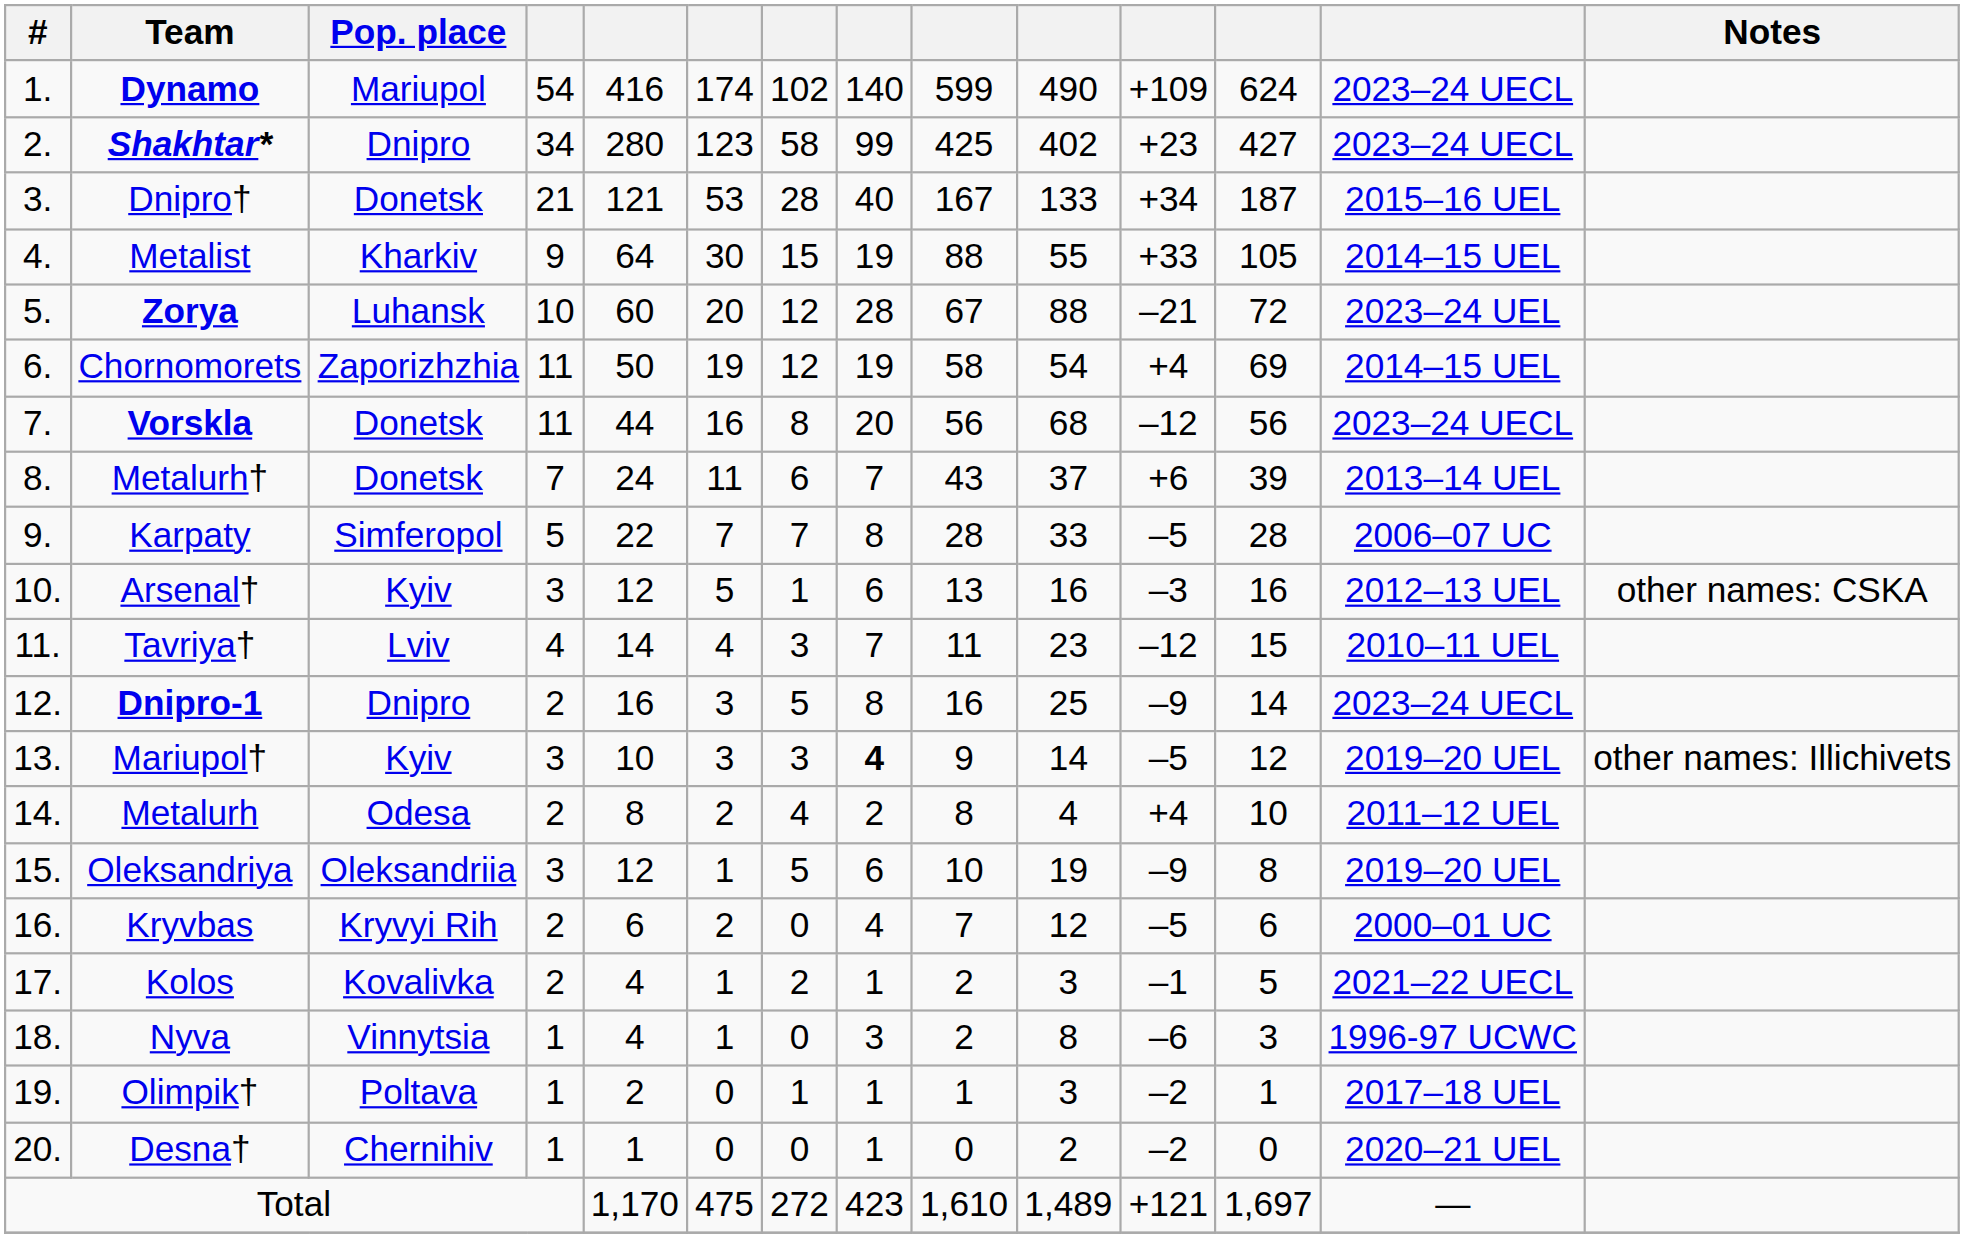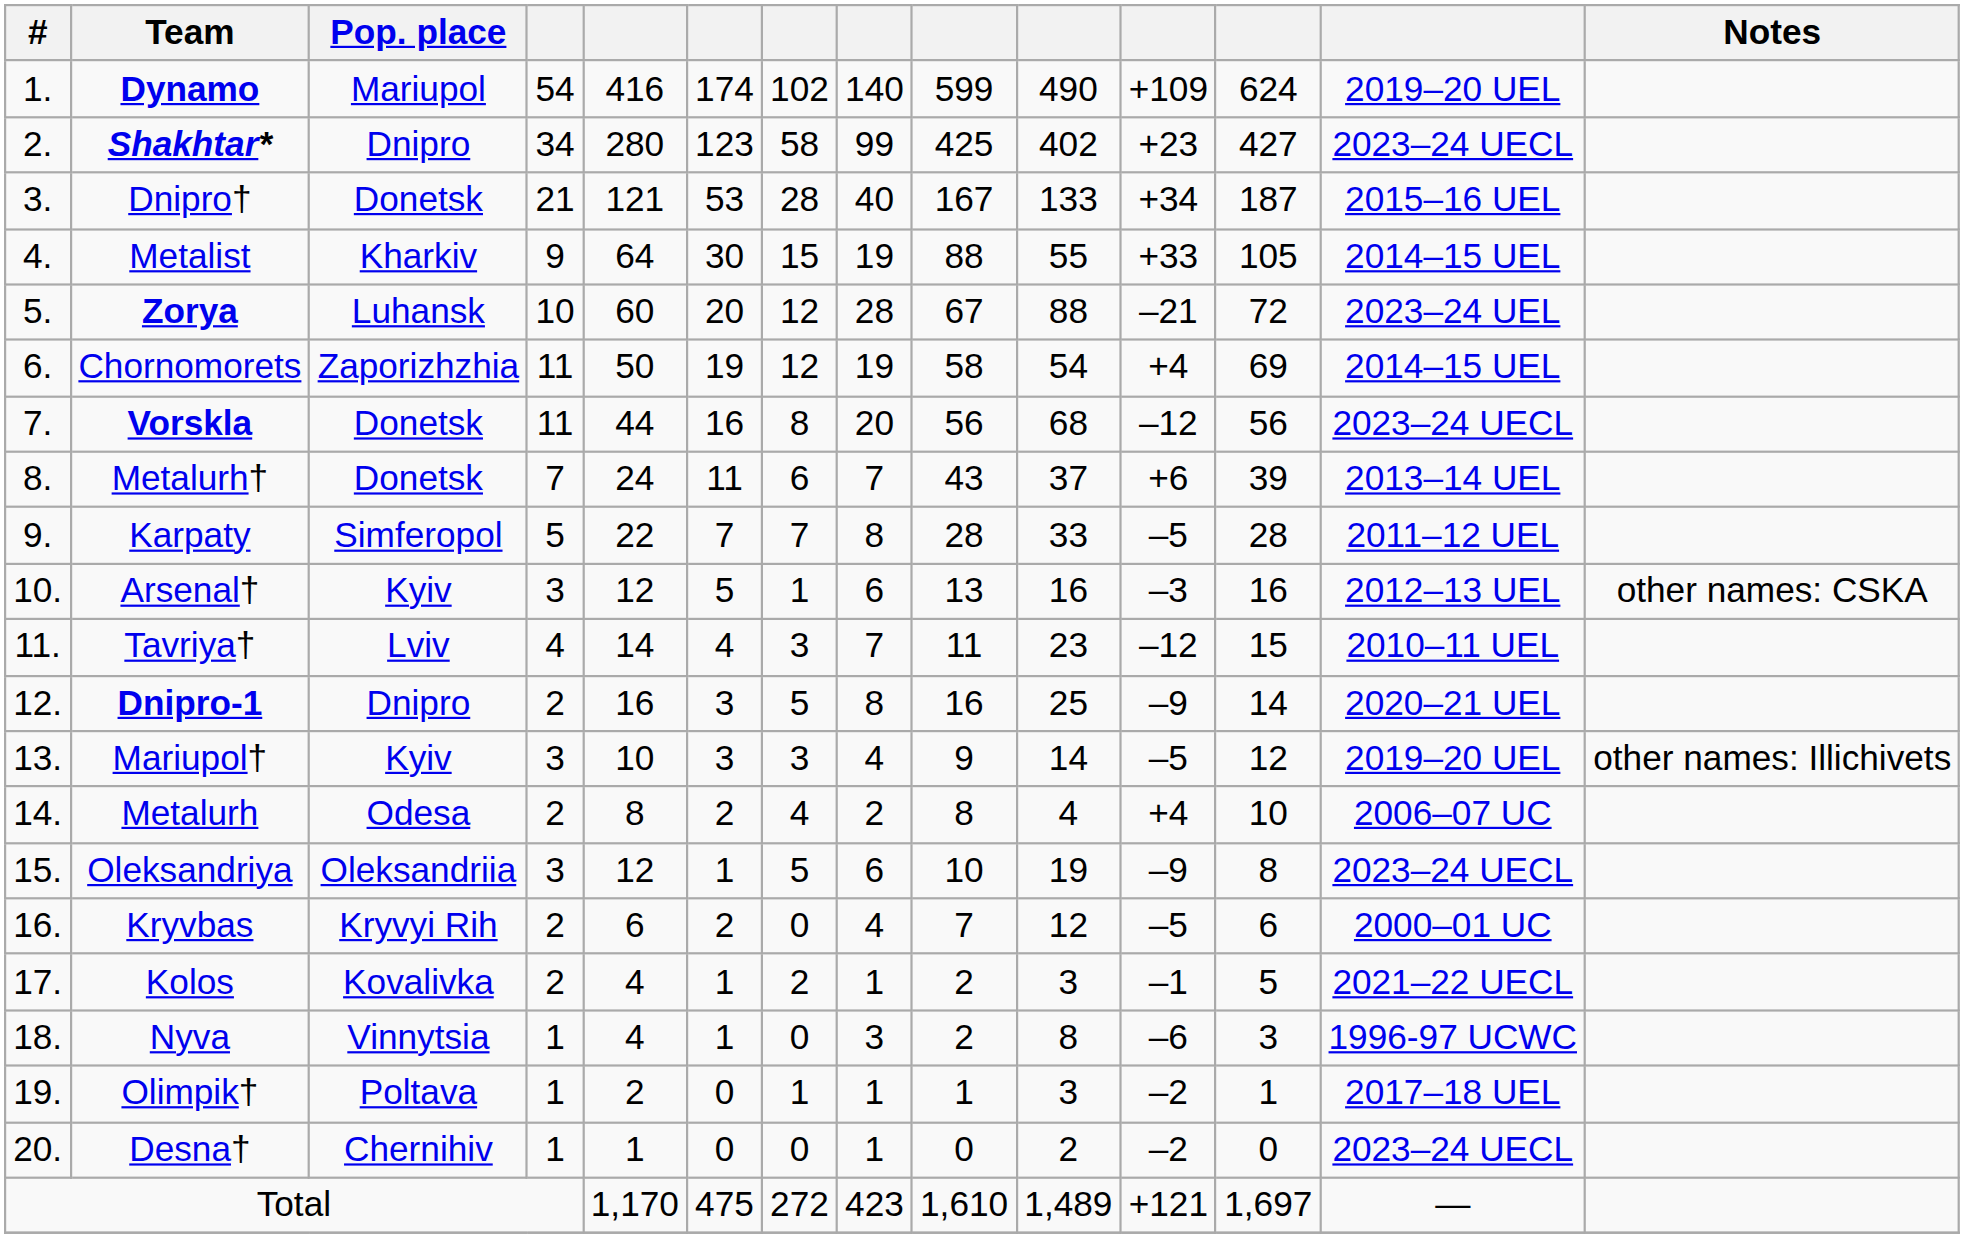 <table class="wikitable">
 <tr>
 <th>#</th>
 <th>Team</th>
 <th><a href='#'>Pop. place</a></th>
 <th></th>
 <th></th>
 <th></th>
 <th></th>
 <th></th>
 <th></th>
 <th></th>
 <th></th>
 <th></th>
 <th></th>
 <th>Notes</th>
 </tr>
 <tr align=center>
 <td>1.</td>
 <td><strong><a href='#'>Dynamo</a></strong></td>
 <td><a href='#'>Mariupol</a></td>
 <td>54</td>
 <td>416</td>
 <td>174</td>
 <td>102</td>
 <td>140</td>
 <td>599</td>
 <td>490</td>
 <td>+109</td>
 <td>624</td>
-<td><a href='#'>2023–24 UECL</a></td>
+<td><a href='#'>2019–20 UEL</a></td>
 <td></td>
 </tr>
 <tr align=center>
 <td>2.</td>
 <td><strong><em><a href='#'>Shakhtar</a>*</em></strong></td>
 <td><a href='#'>Dnipro</a></td>
 <td>34</td>
 <td>280</td>
 <td>123</td>
 <td>58</td>
 <td>99</td>
 <td>425</td>
 <td>402</td>
 <td>+23</td>
 <td>427</td>
 <td><a href='#'>2023–24 UECL</a></td>
 <td></td>
 </tr>
 <tr align=center>
 <td>3.</td>
 <td><a href='#'>Dnipro</a>†</td>
 <td><a href='#'>Donetsk</a></td>
 <td>21</td>
 <td>121</td>
 <td>53</td>
 <td>28</td>
 <td>40</td>
 <td>167</td>
 <td>133</td>
 <td>+34</td>
 <td>187</td>
 <td><a href='#'>2015–16 UEL</a></td>
 <td></td>
 </tr>
 <tr align=center>
 <td>4.</td>
 <td><a href='#'>Metalist</a></td>
 <td><a href='#'>Kharkiv</a></td>
 <td>9</td>
 <td>64</td>
 <td>30</td>
 <td>15</td>
 <td>19</td>
 <td>88</td>
 <td>55</td>
 <td>+33</td>
 <td>105</td>
 <td><a href='#'>2014–15 UEL</a></td>
 <td></td>
 </tr>
 <tr align=center>
 <td>5.</td>
 <td><strong><a href='#'>Zorya</a></strong></td>
 <td><a href='#'>Luhansk</a></td>
 <td>10</td>
 <td>60</td>
 <td>20</td>
 <td>12</td>
 <td>28</td>
 <td>67</td>
 <td>88</td>
 <td>–21</td>
 <td>72</td>
 <td><a href='#'>2023–24 UEL</a></td>
 <td></td>
 </tr>
 <tr align=center>
 <td>6.</td>
 <td><a href='#'>Chornomorets</a></td>
 <td><a href='#'>Zaporizhzhia</a></td>
 <td>11</td>
 <td>50</td>
 <td>19</td>
 <td>12</td>
 <td>19</td>
 <td>58</td>
 <td>54</td>
 <td>+4</td>
 <td>69</td>
 <td><a href='#'>2014–15 UEL</a></td>
 <td></td>
 </tr>
 <tr align=center>
 <td>7.</td>
 <td><strong><a href='#'>Vorskla</a></strong></td>
 <td><a href='#'>Donetsk</a></td>
 <td>11</td>
 <td>44</td>
 <td>16</td>
 <td>8</td>
 <td>20</td>
 <td>56</td>
 <td>68</td>
 <td>–12</td>
 <td>56</td>
 <td><a href='#'>2023–24 UECL</a></td>
 <td></td>
 </tr>
 <tr align=center>
 <td>8.</td>
 <td><a href='#'>Metalurh</a>†</td>
 <td><a href='#'>Donetsk</a></td>
 <td>7</td>
 <td>24</td>
 <td>11</td>
 <td>6</td>
 <td>7</td>
 <td>43</td>
 <td>37</td>
 <td>+6</td>
 <td>39</td>
 <td><a href='#'>2013–14 UEL</a></td>
 <td></td>
 </tr>
 <tr align=center>
 <td>9.</td>
 <td><a href='#'>Karpaty</a></td>
 <td><a href='#'>Simferopol</a></td>
 <td>5</td>
 <td>22</td>
 <td>7</td>
 <td>7</td>
 <td>8</td>
 <td>28</td>
 <td>33</td>
 <td>–5</td>
 <td>28</td>
-<td><a href='#'>2006–07 UC</a></td>
+<td><a href='#'>2011–12 UEL</a></td>
 <td></td>
 </tr>
 <tr align=center>
 <td>10.</td>
 <td><a href='#'>Arsenal</a>†</td>
 <td><a href='#'>Kyiv</a></td>
 <td>3</td>
 <td>12</td>
 <td>5</td>
 <td>1</td>
 <td>6</td>
 <td>13</td>
 <td>16</td>
 <td>–3</td>
 <td>16</td>
 <td><a href='#'>2012–13 UEL</a></td>
 <td>other names: CSKA</td>
 </tr>
 <tr align=center>
 <td>11.</td>
 <td><a href='#'>Tavriya</a>†</td>
 <td><a href='#'>Lviv</a></td>
 <td>4</td>
 <td>14</td>
 <td>4</td>
 <td>3</td>
 <td>7</td>
 <td>11</td>
 <td>23</td>
 <td>–12</td>
 <td>15</td>
 <td><a href='#'>2010–11 UEL</a></td>
 <td></td>
 </tr>
 <tr align=center>
 <td>12.</td>
 <td><strong><a href='#'>Dnipro-1</a></strong></td>
 <td><a href='#'>Dnipro</a></td>
 <td>2</td>
 <td>16</td>
 <td>3</td>
 <td>5</td>
 <td>8</td>
 <td>16</td>
 <td>25</td>
 <td>–9</td>
 <td>14</td>
-<td><a href='#'>2023–24 UECL</a></td>
+<td><a href='#'>2020–21 UEL</a></td>
 <td></td>
 </tr>
 <tr align=center>
 <td>13.</td>
 <td><a href='#'>Mariupol</a>†</td>
 <td><a href='#'>Kyiv</a></td>
 <td>3</td>
 <td>10</td>
 <td>3</td>
 <td>3</td>
-<td><strong>4</strong></td>
+<td>4</td>
 <td>9</td>
 <td>14</td>
 <td>–5</td>
 <td>12</td>
 <td><a href='#'>2019–20 UEL</a></td>
 <td>other names: Illichivets</td>
 </tr>
 <tr align=center>
 <td>14.</td>
 <td><a href='#'>Metalurh</a></td>
 <td><a href='#'>Odesa</a></td>
 <td>2</td>
 <td>8</td>
 <td>2</td>
 <td>4</td>
 <td>2</td>
 <td>8</td>
 <td>4</td>
 <td>+4</td>
 <td>10</td>
-<td><a href='#'>2011–12 UEL</a></td>
+<td><a href='#'>2006–07 UC</a></td>
 <td></td>
 </tr>
 <tr align=center>
 <td>15.</td>
 <td><a href='#'>Oleksandriya</a></td>
 <td><a href='#'>Oleksandriia</a></td>
 <td>3</td>
 <td>12</td>
 <td>1</td>
 <td>5</td>
 <td>6</td>
 <td>10</td>
 <td>19</td>
 <td>–9</td>
 <td>8</td>
-<td><a href='#'>2019–20 UEL</a></td>
+<td><a href='#'>2023–24 UECL</a></td>
 <td></td>
 </tr>
 <tr align=center>
 <td>16.</td>
 <td><a href='#'>Kryvbas</a></td>
 <td><a href='#'>Kryvyi Rih</a></td>
 <td>2</td>
 <td>6</td>
 <td>2</td>
 <td>0</td>
 <td>4</td>
 <td>7</td>
 <td>12</td>
 <td>–5</td>
 <td>6</td>
 <td><a href='#'>2000–01 UC</a></td>
 <td></td>
 </tr>
 <tr align=center>
 <td>17.</td>
 <td><a href='#'>Kolos</a></td>
 <td><a href='#'>Kovalivka</a></td>
 <td>2</td>
 <td>4</td>
 <td>1</td>
 <td>2</td>
 <td>1</td>
 <td>2</td>
 <td>3</td>
 <td>–1</td>
 <td>5</td>
 <td><a href='#'>2021–22 UECL</a></td>
 <td></td>
 </tr>
 <tr align=center>
 <td>18.</td>
 <td><a href='#'>Nyva</a></td>
 <td><a href='#'>Vinnytsia</a></td>
 <td>1</td>
 <td>4</td>
 <td>1</td>
 <td>0</td>
 <td>3</td>
 <td>2</td>
 <td>8</td>
 <td>–6</td>
 <td>3</td>
 <td><a href='#'>1996-97 UCWC</a></td>
 <td></td>
 </tr>
 <tr align=center>
 <td>19.</td>
 <td><a href='#'>Olimpik</a>†</td>
 <td><a href='#'>Poltava</a></td>
 <td>1</td>
 <td>2</td>
 <td>0</td>
 <td>1</td>
 <td>1</td>
 <td>1</td>
 <td>3</td>
 <td>–2</td>
 <td>1</td>
 <td><a href='#'>2017–18 UEL</a></td>
 <td></td>
 </tr>
 <tr align=center>
 <td>20.</td>
 <td><a href='#'>Desna</a>†</td>
 <td><a href='#'>Chernihiv</a></td>
 <td>1</td>
 <td>1</td>
 <td>0</td>
 <td>0</td>
 <td>1</td>
 <td>0</td>
 <td>2</td>
 <td>–2</td>
 <td>0</td>
-<td><a href='#'>2020–21 UEL</a></td>
+<td><a href='#'>2023–24 UECL</a></td>
 <td></td>
 </tr>
 <tr align=center>
 <td colspan=4>Total</td>
 <td>1,170</td>
 <td>475</td>
 <td>272</td>
 <td>423</td>
 <td>1,610</td>
 <td>1,489</td>
 <td>+121</td>
 <td>1,697</td>
 <td>—</td>
 <td></td>
 </tr>
 <tr>
 </tr>
 </table>
